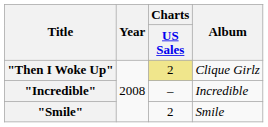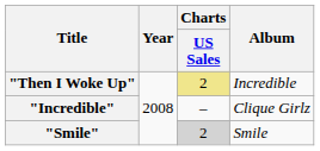 <table class="wikitable">
 <tr>
 <th rowspan="2">Title</th>
 <th rowspan="2">Year</th>
 <th>Charts</th>
 <th rowspan="2">Album</th>
 </tr>
 <tr>
 <th><a href='#'>US</a><br><a href='#'>Sales</a><br></th>
 </tr>
 <tr>
 <th>"Then I Woke Up"</th>
 <td rowspan="3">2008</td>
 <td style="background: khaki; text-align:center;">2</td>
-<td><em>Clique Girlz</em></td>
+<td><em>Incredible</em></td>
 </tr>
 <tr>
 <th>"Incredible"</th>
 <td style="text-align:center;">–</td>
-<td><em>Incredible</em></td>
+<td><em>Clique Girlz</em></td>
 </tr>
 <tr>
 <th>"Smile"</th>
-<td style="text-align:center;">2</td>
+<td style="background: lightgrey; text-align:center;">2</td>
 <td><em>Smile</em></td>
 </tr>
 </table>
